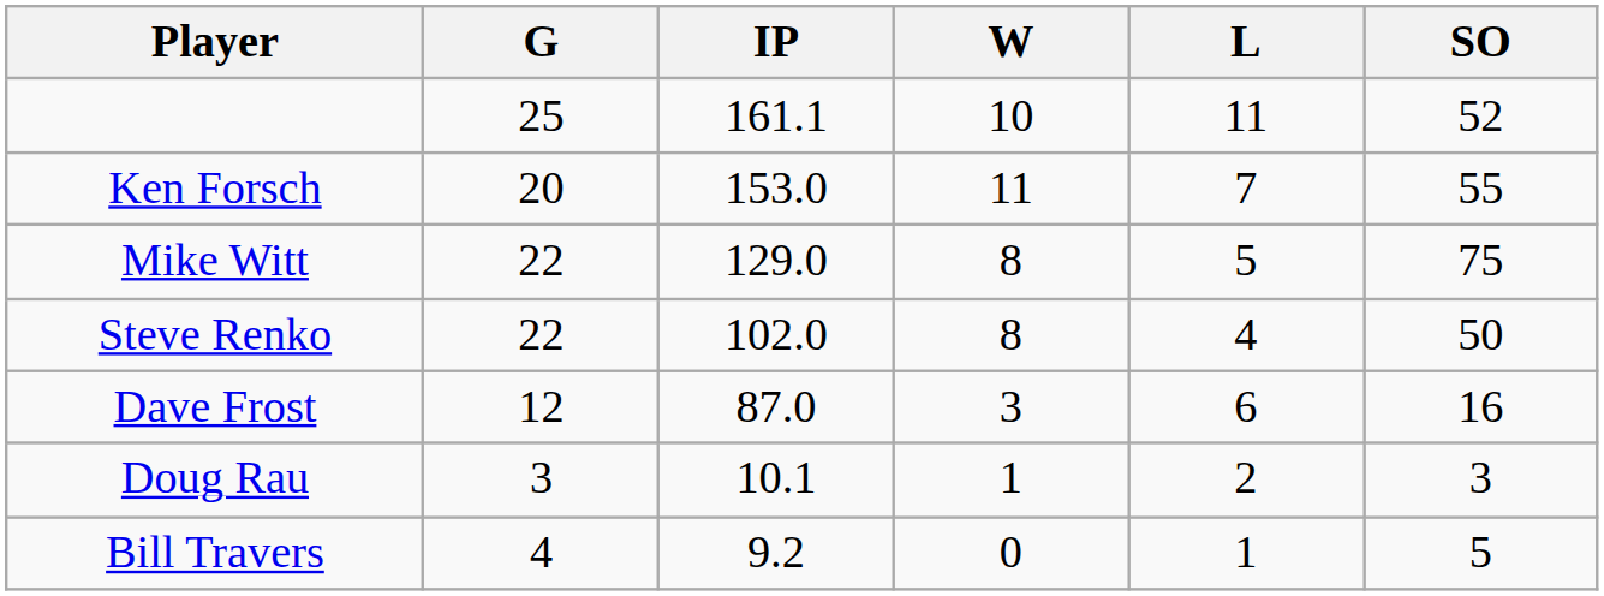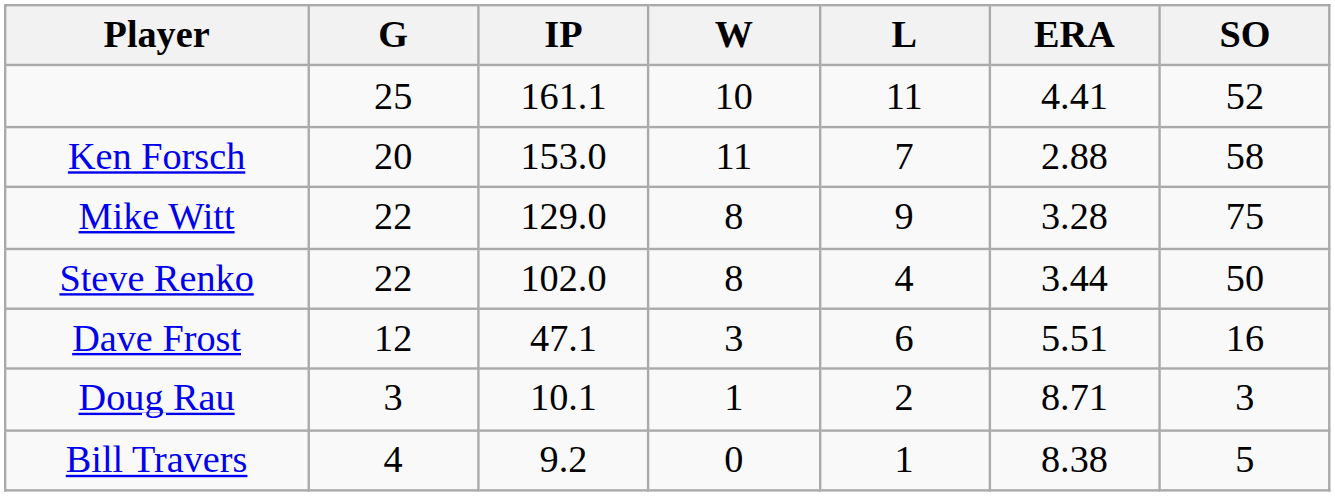 <table class="wikitable sortable">
 <tr>
 <th bgcolor="#DDDDFF" width="16%">Player</th>
 <th bgcolor="#DDDDFF" width="9%">G</th>
 <th bgcolor="#DDDDFF" width="9%">IP</th>
 <th bgcolor="#DDDDFF" width="9%">W</th>
 <th bgcolor="#DDDDFF" width="9%">L</th>
+<th bgcolor="#DDDDFF" width="9%">ERA</th>
 <th bgcolor="#DDDDFF" width="9%">SO</th>
 </tr>
 <tr align="center">
 <td></td>
 <td>25</td>
 <td>161.1</td>
 <td>10</td>
 <td>11</td>
+<td>4.41</td>
 <td>52</td>
 </tr>
 <tr align="center">
 <td><a href='#'>Ken Forsch</a></td>
 <td>20</td>
 <td>153.0</td>
 <td>11</td>
 <td>7</td>
-<td>55</td>
+<td>2.88</td>
+<td>58</td>
 </tr>
 <tr align=center>
 <td><a href='#'>Mike Witt</a></td>
 <td>22</td>
 <td>129.0</td>
 <td>8</td>
-<td>5</td>
+<td>9</td>
+<td>3.28</td>
 <td>75</td>
 </tr>
 <tr align=center>
 <td><a href='#'>Steve Renko</a></td>
 <td>22</td>
 <td>102.0</td>
 <td>8</td>
 <td>4</td>
+<td>3.44</td>
 <td>50</td>
 </tr>
 <tr align=center>
 <td><a href='#'>Dave Frost</a></td>
 <td>12</td>
-<td>87.0</td>
+<td>47.1</td>
 <td>3</td>
 <td>6</td>
+<td>5.51</td>
 <td>16</td>
 </tr>
 <tr align=center>
 <td><a href='#'>Doug Rau</a></td>
 <td>3</td>
 <td>10.1</td>
 <td>1</td>
 <td>2</td>
+<td>8.71</td>
 <td>3</td>
 </tr>
 <tr align=center>
 <td><a href='#'>Bill Travers</a></td>
 <td>4</td>
 <td>9.2</td>
 <td>0</td>
 <td>1</td>
+<td>8.38</td>
 <td>5</td>
 </tr>
 </table>
